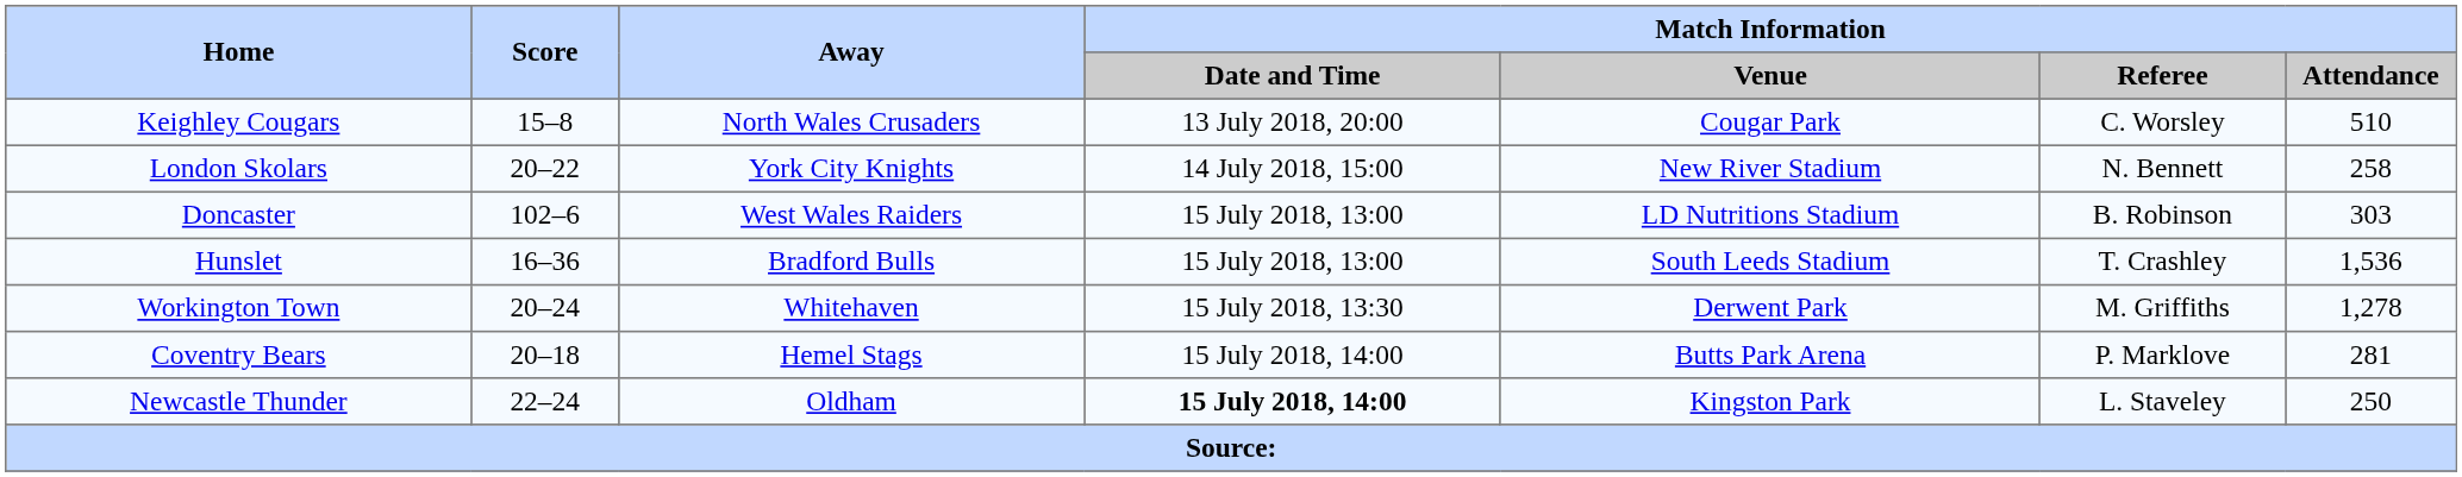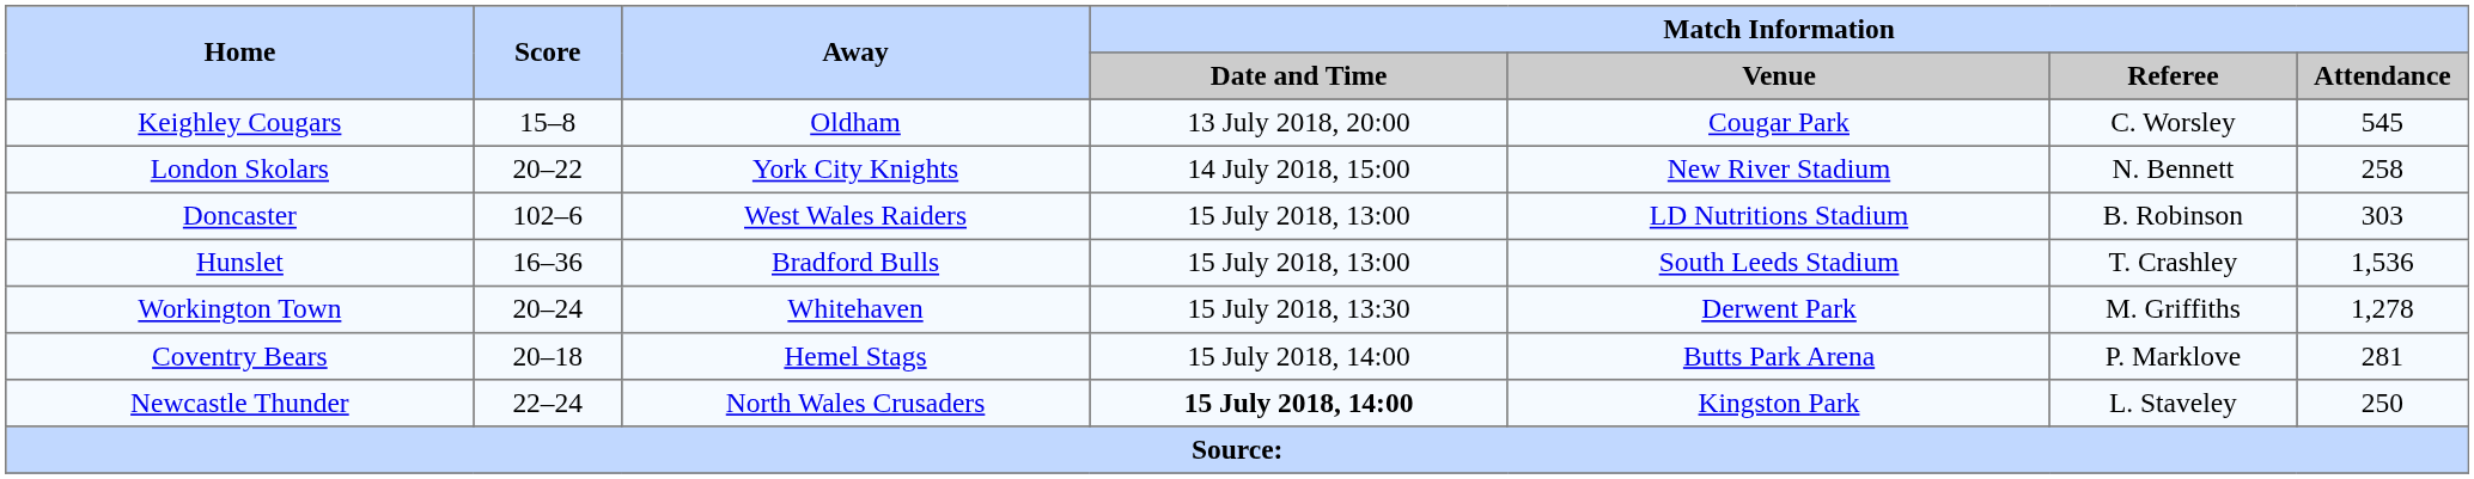 <table border=1 style="border-collapse:collapse; font-size:90%; text-align:center;" cellpadding=3 cellspacing=0 width=100%>
 <tr bgcolor=#C1D8FF>
 <th rowspan=2 width=19%>Home</th>
 <th rowspan=2 width=6%>Score</th>
 <th rowspan=2 width=19%>Away</th>
 <th colspan=4>Match Information</th>
 </tr>
 <tr bgcolor=#CCCCCC>
 <th width=17%>Date and Time</th>
 <th width=22%>Venue</th>
 <th width=10%>Referee</th>
 <th width=7%>Attendance</th>
 </tr>
 <tr bgcolor=#F5FAFF>
 <td> <a href='#'>Keighley Cougars</a></td>
 <td>15–8</td>
-<td> <a href='#'>North Wales Crusaders</a></td>
+<td> <a href='#'>Oldham</a></td>
 <td>13 July 2018, 20:00</td>
 <td><a href='#'>Cougar Park</a></td>
 <td>C. Worsley</td>
-<td>510</td>
+<td>545</td>
 </tr>
 <tr bgcolor=#F5FAFF>
 <td> <a href='#'>London Skolars</a></td>
 <td>20–22</td>
 <td> <a href='#'>York City Knights</a></td>
 <td>14 July 2018, 15:00</td>
 <td><a href='#'>New River Stadium</a></td>
 <td>N. Bennett</td>
 <td>258</td>
 </tr>
 <tr bgcolor=#F5FAFF>
 <td> <a href='#'>Doncaster</a></td>
 <td>102–6</td>
 <td> <a href='#'>West Wales Raiders</a></td>
 <td>15 July 2018, 13:00</td>
 <td><a href='#'>LD Nutritions Stadium</a></td>
 <td>B. Robinson</td>
 <td>303</td>
 </tr>
 <tr bgcolor=#F5FAFF>
 <td> <a href='#'>Hunslet</a></td>
 <td>16–36</td>
 <td> <a href='#'>Bradford Bulls</a></td>
 <td>15 July 2018, 13:00</td>
 <td><a href='#'>South Leeds Stadium</a></td>
 <td>T. Crashley</td>
 <td>1,536</td>
 </tr>
 <tr bgcolor=#F5FAFF>
 <td> <a href='#'>Workington Town</a></td>
 <td>20–24</td>
 <td> <a href='#'>Whitehaven</a></td>
 <td>15 July 2018, 13:30</td>
 <td><a href='#'>Derwent Park</a></td>
 <td>M. Griffiths</td>
 <td>1,278</td>
 </tr>
 <tr bgcolor=#F5FAFF>
 <td> <a href='#'>Coventry Bears</a></td>
 <td>20–18</td>
 <td> <a href='#'>Hemel Stags</a></td>
 <td>15 July 2018, 14:00</td>
 <td><a href='#'>Butts Park Arena</a></td>
 <td>P. Marklove</td>
 <td>281</td>
 </tr>
 <tr bgcolor=#F5FAFF>
 <td> <a href='#'>Newcastle Thunder</a></td>
 <td>22–24</td>
-<td> <a href='#'>Oldham</a></td>
+<td> <a href='#'>North Wales Crusaders</a></td>
 <td><strong>15 July 2018, 14:00</strong></td>
 <td><a href='#'>Kingston Park</a></td>
 <td>L. Staveley</td>
 <td>250</td>
 </tr>
 <tr bgcolor=#C1D8FF>
 <th colspan=7>Source:</th>
 </tr>
 </table>
